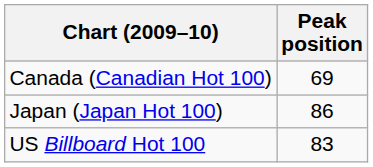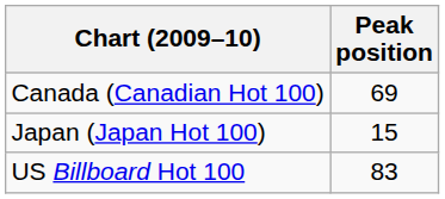 <table class="wikitable sortable">
 <tr>
 <th>Chart (2009–10)</th>
 <th>Peak<br>position</th>
 </tr>
 <tr>
 <td>Canada (<a href='#'>Canadian Hot 100</a>)</td>
 <td align="center">69</td>
 </tr>
 <tr>
 <td>Japan (<a href='#'>Japan Hot 100</a>)</td>
-<td align="center">86</td>
+<td align="center">15</td>
 </tr>
 <tr>
 <td>US <a href='#'><em>Billboard</em> Hot 100</a></td>
 <td align="center">83</td>
 </tr>
 </table>
